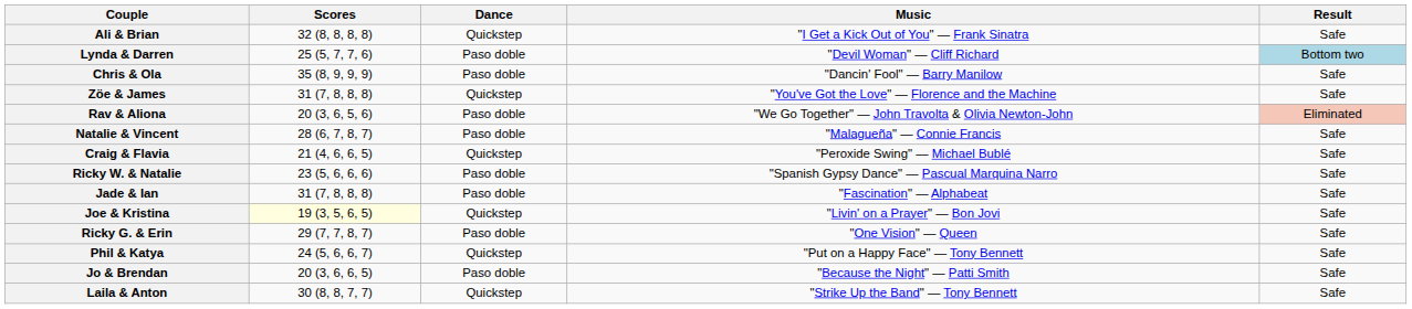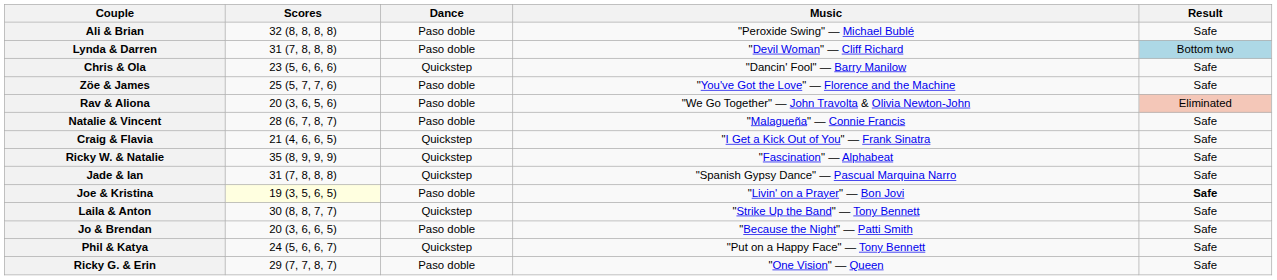 <table class="wikitable sortable" style="text-align:center; width:90%">
 <tr>
 <th scope="col">Couple</th>
 <th scope="col">Scores</th>
 <th scope="col" class="unsortable">Dance</th>
 <th scope="col" class="unsortable">Music</th>
 <th scope="col" class="unsortable">Result</th>
 </tr>
 <tr>
 <th scope="row">Ali & Brian</th>
 <td>32 (8, 8, 8, 8)</td>
-<td>Quickstep</td>
-<td>"<a href='#'>I Get a Kick Out of You</a>" — <a href='#'>Frank Sinatra</a></td>
+<td>Paso doble</td>
+<td>"Peroxide Swing" — <a href='#'>Michael Bublé</a></td>
 <td>Safe</td>
 </tr>
 <tr>
 <th scope="row">Lynda & Darren</th>
-<td>25 (5, 7, 7, 6)</td>
+<td>31 (7, 8, 8, 8)</td>
 <td>Paso doble</td>
 <td>"<a href='#'>Devil Woman</a>" — <a href='#'>Cliff Richard</a></td>
 <td bgcolor="lightblue">Bottom two</td>
 </tr>
 <tr>
 <th scope="row">Chris & Ola</th>
-<td>35 (8, 9, 9, 9)</td>
-<td>Paso doble</td>
+<td>23 (5, 6, 6, 6)</td>
+<td>Quickstep</td>
 <td>"Dancin' Fool" — <a href='#'>Barry Manilow</a></td>
 <td>Safe</td>
 </tr>
 <tr>
 <th scope="row">Zöe & James</th>
-<td>31 (7, 8, 8, 8)</td>
-<td>Quickstep</td>
+<td>25 (5, 7, 7, 6)</td>
+<td>Paso doble</td>
 <td>"<a href='#'>You've Got the Love</a>" — <a href='#'>Florence and the Machine</a></td>
 <td>Safe</td>
 </tr>
 <tr>
 <th scope="row">Rav & Aliona</th>
 <td>20 (3, 6, 5, 6)</td>
 <td>Paso doble</td>
 <td>"We Go Together" — <a href='#'>John Travolta</a> & <a href='#'>Olivia Newton-John</a></td>
 <td bgcolor="f4c7b8">Eliminated</td>
 </tr>
 <tr>
 <th scope="row">Natalie & Vincent</th>
 <td>28 (6, 7, 8, 7)</td>
 <td>Paso doble</td>
 <td>"<a href='#'>Malagueña</a>" — <a href='#'>Connie Francis</a></td>
 <td>Safe</td>
 </tr>
 <tr>
 <th scope="row">Craig & Flavia</th>
 <td>21 (4, 6, 6, 5)</td>
 <td>Quickstep</td>
-<td>"Peroxide Swing" — <a href='#'>Michael Bublé</a></td>
+<td>"<a href='#'>I Get a Kick Out of You</a>" — <a href='#'>Frank Sinatra</a></td>
 <td>Safe</td>
 </tr>
 <tr>
 <th scope="row">Ricky W. & Natalie</th>
-<td>23 (5, 6, 6, 6)</td>
-<td>Paso doble</td>
-<td>"Spanish Gypsy Dance" — <a href='#'>Pascual Marquina Narro</a></td>
+<td>35 (8, 9, 9, 9)</td>
+<td>Quickstep</td>
+<td>"<a href='#'>Fascination</a>" — <a href='#'>Alphabeat</a></td>
 <td>Safe</td>
 </tr>
 <tr>
 <th scope="row">Jade & Ian</th>
 <td>31 (7, 8, 8, 8)</td>
-<td>Paso doble</td>
-<td>"<a href='#'>Fascination</a>" — <a href='#'>Alphabeat</a></td>
+<td>Quickstep</td>
+<td>"Spanish Gypsy Dance" — <a href='#'>Pascual Marquina Narro</a></td>
 <td>Safe</td>
 </tr>
 <tr>
 <th scope="row">Joe & Kristina</th>
 <td style="background: lightyellow;">19 (3, 5, 6, 5)</td>
+<td>Paso doble</td>
+<td>"<a href='#'>Livin' on a Prayer</a>" — <a href='#'>Bon Jovi</a></td>
+<td><strong>Safe</strong></td>
+</tr>
+<tr>
+<th scope="row">Laila & Anton</th>
+<td>30 (8, 8, 7, 7)</td>
 <td>Quickstep</td>
-<td>"<a href='#'>Livin' on a Prayer</a>" — <a href='#'>Bon Jovi</a></td>
+<td>"<a href='#'>Strike Up the Band</a>" — <a href='#'>Tony Bennett</a></td>
 <td>Safe</td>
 </tr>
 <tr>
-<th scope="row">Ricky G. & Erin</th>
-<td>29 (7, 7, 8, 7)</td>
+<th scope="row">Jo & Brendan</th>
+<td>20 (3, 6, 6, 5)</td>
 <td>Paso doble</td>
-<td>"<a href='#'>One Vision</a>" — <a href='#'>Queen</a></td>
+<td>"<a href='#'>Because the Night</a>" — <a href='#'>Patti Smith</a></td>
 <td>Safe</td>
 </tr>
 <tr>
 <th scope="row">Phil & Katya</th>
 <td>24 (5, 6, 6, 7)</td>
 <td>Quickstep</td>
 <td>"Put on a Happy Face" — <a href='#'>Tony Bennett</a></td>
 <td>Safe</td>
 </tr>
 <tr>
-<th scope="row">Jo & Brendan</th>
-<td>20 (3, 6, 6, 5)</td>
+<th scope="row">Ricky G. & Erin</th>
+<td>29 (7, 7, 8, 7)</td>
 <td>Paso doble</td>
-<td>"<a href='#'>Because the Night</a>" — <a href='#'>Patti Smith</a></td>
-<td>Safe</td>
-</tr>
-<tr>
-<th scope="row">Laila & Anton</th>
-<td>30 (8, 8, 7, 7)</td>
-<td>Quickstep</td>
-<td>"<a href='#'>Strike Up the Band</a>" — <a href='#'>Tony Bennett</a></td>
+<td>"<a href='#'>One Vision</a>" — <a href='#'>Queen</a></td>
 <td>Safe</td>
 </tr>
 </table>
